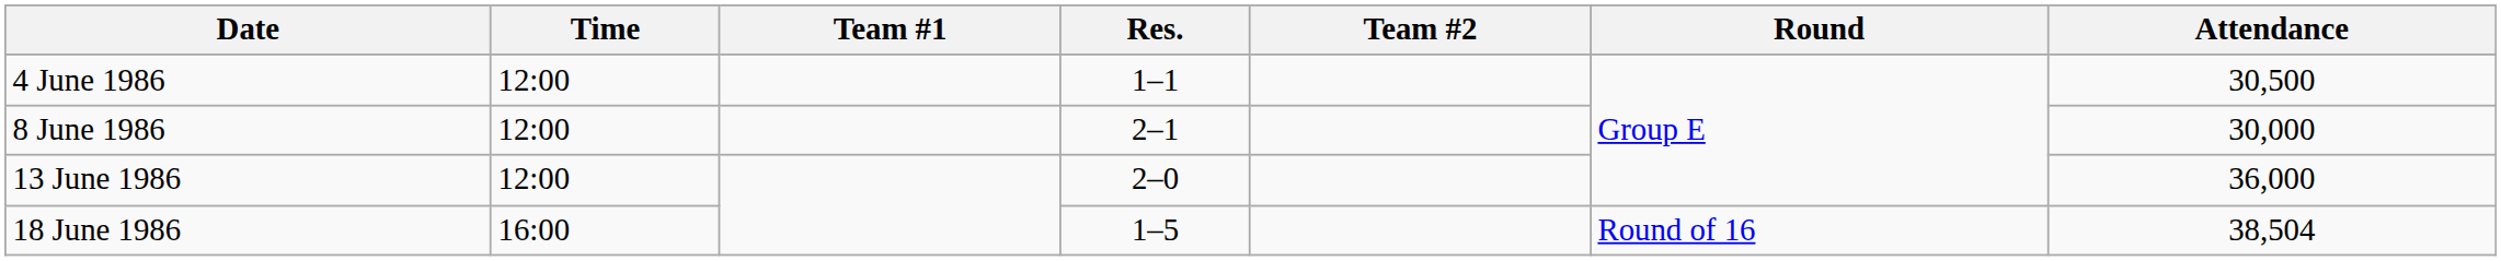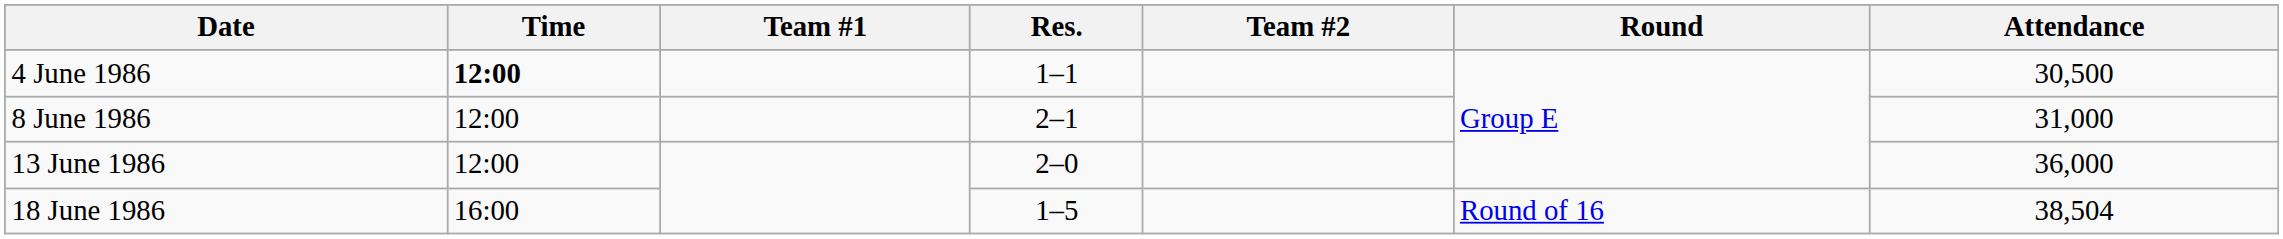 <table class="wikitable" style="text-align:left; width:100%;">
 <tr>
 <th>Date</th>
 <th>Time</th>
 <th>Team #1</th>
 <th>Res.</th>
 <th>Team #2</th>
 <th>Round</th>
 <th>Attendance</th>
 </tr>
 <tr>
 <td>4 June 1986</td>
-<td>12:00</td>
+<td><strong>12:00</strong></td>
 <td></td>
 <td style="text-align:center;">1–1</td>
 <td></td>
 <td rowspan="3"><a href='#'>Group E</a></td>
 <td style="text-align:center;">30,500</td>
 </tr>
 <tr>
 <td>8 June 1986</td>
 <td>12:00</td>
 <td></td>
 <td style="text-align:center;">2–1</td>
 <td></td>
-<td style="text-align:center;">30,000</td>
+<td style="text-align:center;">31,000</td>
 </tr>
 <tr>
 <td>13 June 1986</td>
 <td>12:00</td>
 <td rowspan="2"></td>
 <td style="text-align:center;">2–0</td>
 <td></td>
 <td style="text-align:center;">36,000</td>
 </tr>
 <tr>
 <td>18 June 1986</td>
 <td>16:00</td>
 <td style="text-align:center;">1–5</td>
 <td></td>
 <td><a href='#'>Round of 16</a></td>
 <td style="text-align:center;">38,504</td>
 </tr>
 </table>
